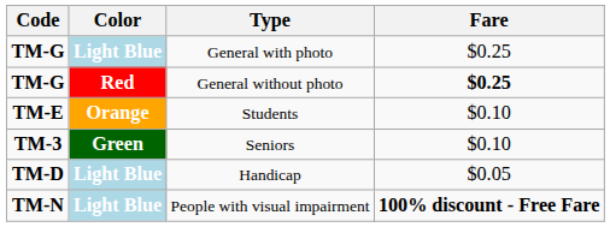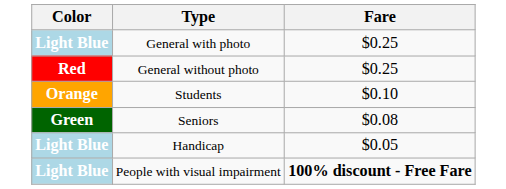 <table class="sortable wikitable" style="margin: 0 auto; text-align:center;">
 <tr>
-<th>Code</th>
 <th>Color</th>
 <th>Type</th>
 <th>Fare</th>
 </tr>
 <tr>
-<td><strong>TM-G</strong></td>
 <td style="background:lightblue; color:white; text-align:center;"><strong>Light Blue</strong></td>
 <td><small>General with photo</small></td>
 <td>$0.25</td>
 </tr>
 <tr>
-<td><strong>TM-G</strong></td>
 <td style="background:red; color:white; text-align:center;"><strong>Red</strong></td>
 <td><small>General without photo</small></td>
-<td><strong>$0.25</strong></td>
+<td>$0.25</td>
 </tr>
 <tr>
-<td><strong>TM-E</strong></td>
 <td style="background:Orange; color:white; text-align:center;"><strong>Orange</strong></td>
 <td><small>Students</small></td>
 <td>$0.10</td>
 </tr>
 <tr>
-<td><strong>TM-3</strong></td>
 <td style="background:darkgreen; color:white; text-align:center;"><strong>Green</strong></td>
 <td><small>Seniors</small></td>
-<td>$0.10</td>
+<td>$0.08</td>
 </tr>
 <tr>
-<td><strong>TM-D</strong></td>
 <td style="background:lightblue; color:white; text-align:center;"><strong>Light Blue</strong></td>
 <td><small>Handicap</small></td>
 <td>$0.05</td>
 </tr>
 <tr>
-<td><strong>TM-N</strong></td>
 <td style="background:lightblue; color:white; text-align:center;"><strong>Light Blue</strong></td>
 <td><small>People with visual impairment</small></td>
 <td><strong>100% discount - Free Fare</strong></td>
 </tr>
 </table>
